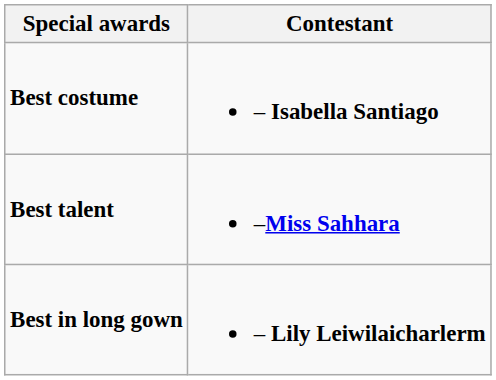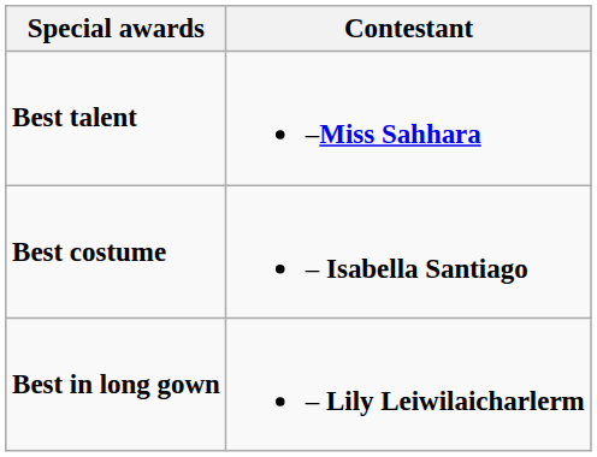 <table class="wikitable sortable" style="font-size: 95%;">
 <tr>
 <th>Special awards</th>
 <th>Contestant</th>
 </tr>
 <tr>
+<td><strong>Best talent</strong></td>
+<td><br><ul><li><strong></strong> –<strong><a href='#'>Miss Sahhara</a></strong></li></ul></td>
+</tr>
+<tr>
 <td><strong>Best costume</strong></td>
 <td><br><ul><li><strong></strong> – <strong>Isabella Santiago</strong></li></ul></td>
-</tr>
-<tr>
-<td><strong>Best talent</strong></td>
-<td><br><ul><li><strong></strong> –<strong><a href='#'>Miss Sahhara</a></strong></li></ul></td>
 </tr>
 <tr>
 <td><strong>Best in long gown</strong></td>
 <td><br><ul><li><strong></strong> – <strong>Lily Leiwilaicharlerm</strong></li></ul></td>
 </tr>
 </table>
